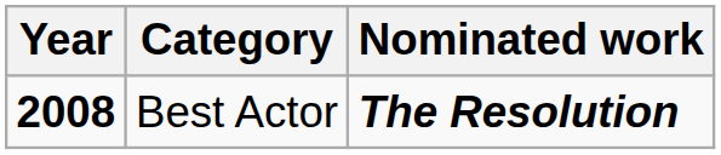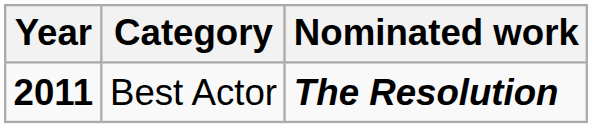 <table class="wikitable">
 <tr>
 <th>Year</th>
 <th>Category</th>
 <th>Nominated work</th>
 </tr>
 <tr>
-<td><strong>2008</strong></td>
+<td><strong>2011</strong></td>
 <td>Best Actor</td>
 <td><strong><em>The Resolution</em></strong></td>
 </tr>
 </table>
